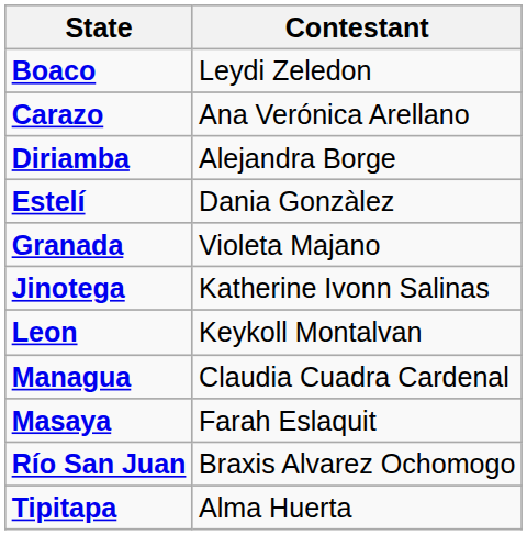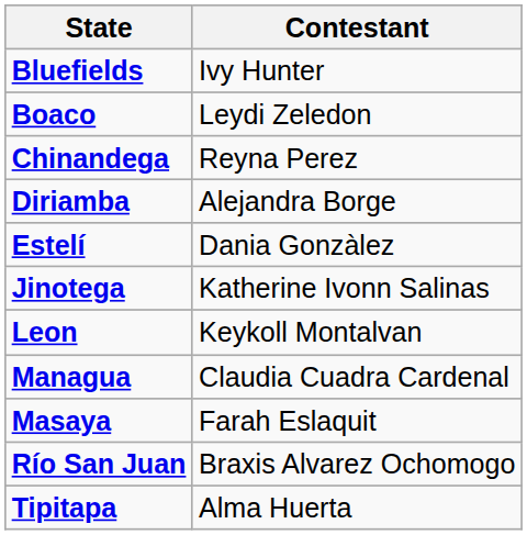 <table class="wikitable sortable" style="font-size: 95%;">
 <tr>
 <th>State</th>
 <th>Contestant</th>
 </tr>
 <tr>
+<td> <strong><a href='#'>Bluefields</a></strong></td>
+<td>Ivy Hunter</td>
+</tr>
+<tr>
 <td> <strong><a href='#'>Boaco</a></strong></td>
 <td>Leydi Zeledon</td>
 </tr>
 <tr>
-<td> <strong><a href='#'>Carazo</a></strong></td>
-<td>Ana Verónica Arellano</td>
+<td> <strong><a href='#'>Chinandega</a></strong></td>
+<td>Reyna Perez</td>
 </tr>
 <tr>
 <td> <strong><a href='#'>Diriamba</a></strong></td>
 <td>Alejandra Borge</td>
 </tr>
 <tr>
 <td> <strong><a href='#'>Estelí</a></strong></td>
 <td>Dania Gonzàlez</td>
-</tr>
-<tr>
-<td> <strong><a href='#'>Granada</a></strong></td>
-<td>Violeta Majano</td>
 </tr>
 <tr>
 <td> <strong><a href='#'>Jinotega</a></strong></td>
 <td>Katherine Ivonn Salinas</td>
 </tr>
 <tr>
 <td> <strong><a href='#'>Leon</a></strong></td>
 <td>Keykoll Montalvan</td>
 </tr>
 <tr>
 <td> <strong><a href='#'>Managua</a></strong></td>
 <td>Claudia Cuadra Cardenal</td>
 </tr>
 <tr>
 <td> <strong><a href='#'>Masaya</a></strong></td>
 <td>Farah Eslaquit</td>
 </tr>
 <tr>
 <td> <strong><a href='#'>Río San Juan</a></strong></td>
 <td>Braxis Alvarez Ochomogo</td>
 </tr>
 <tr>
 <td><strong><a href='#'>Tipitapa</a></strong></td>
 <td>Alma Huerta</td>
 </tr>
 </table>
